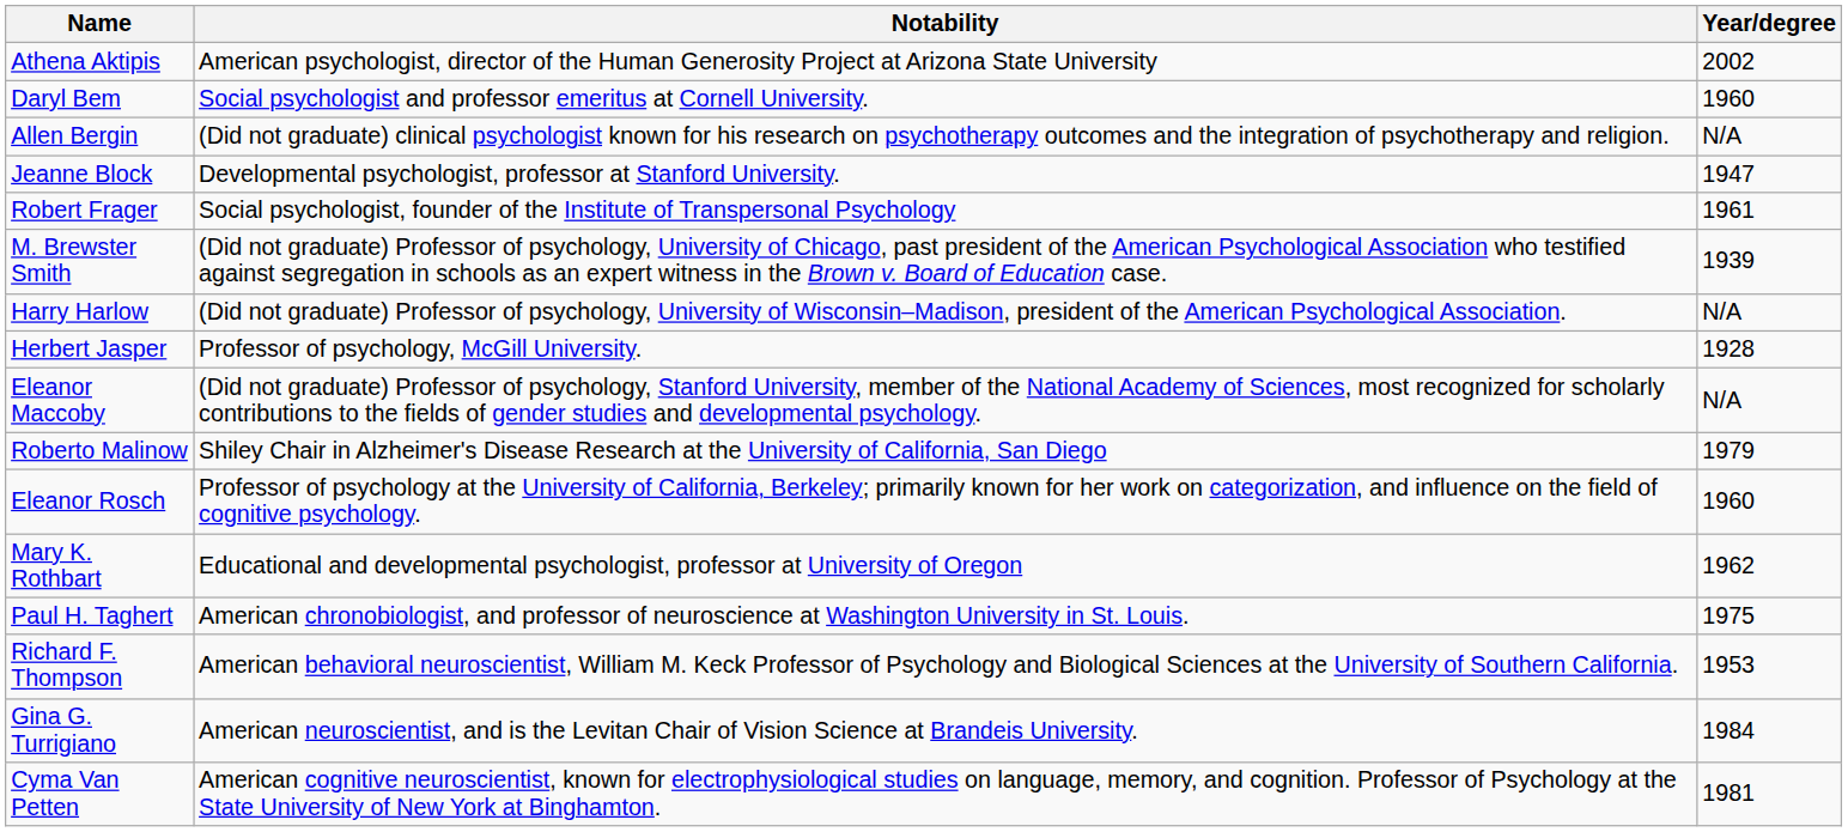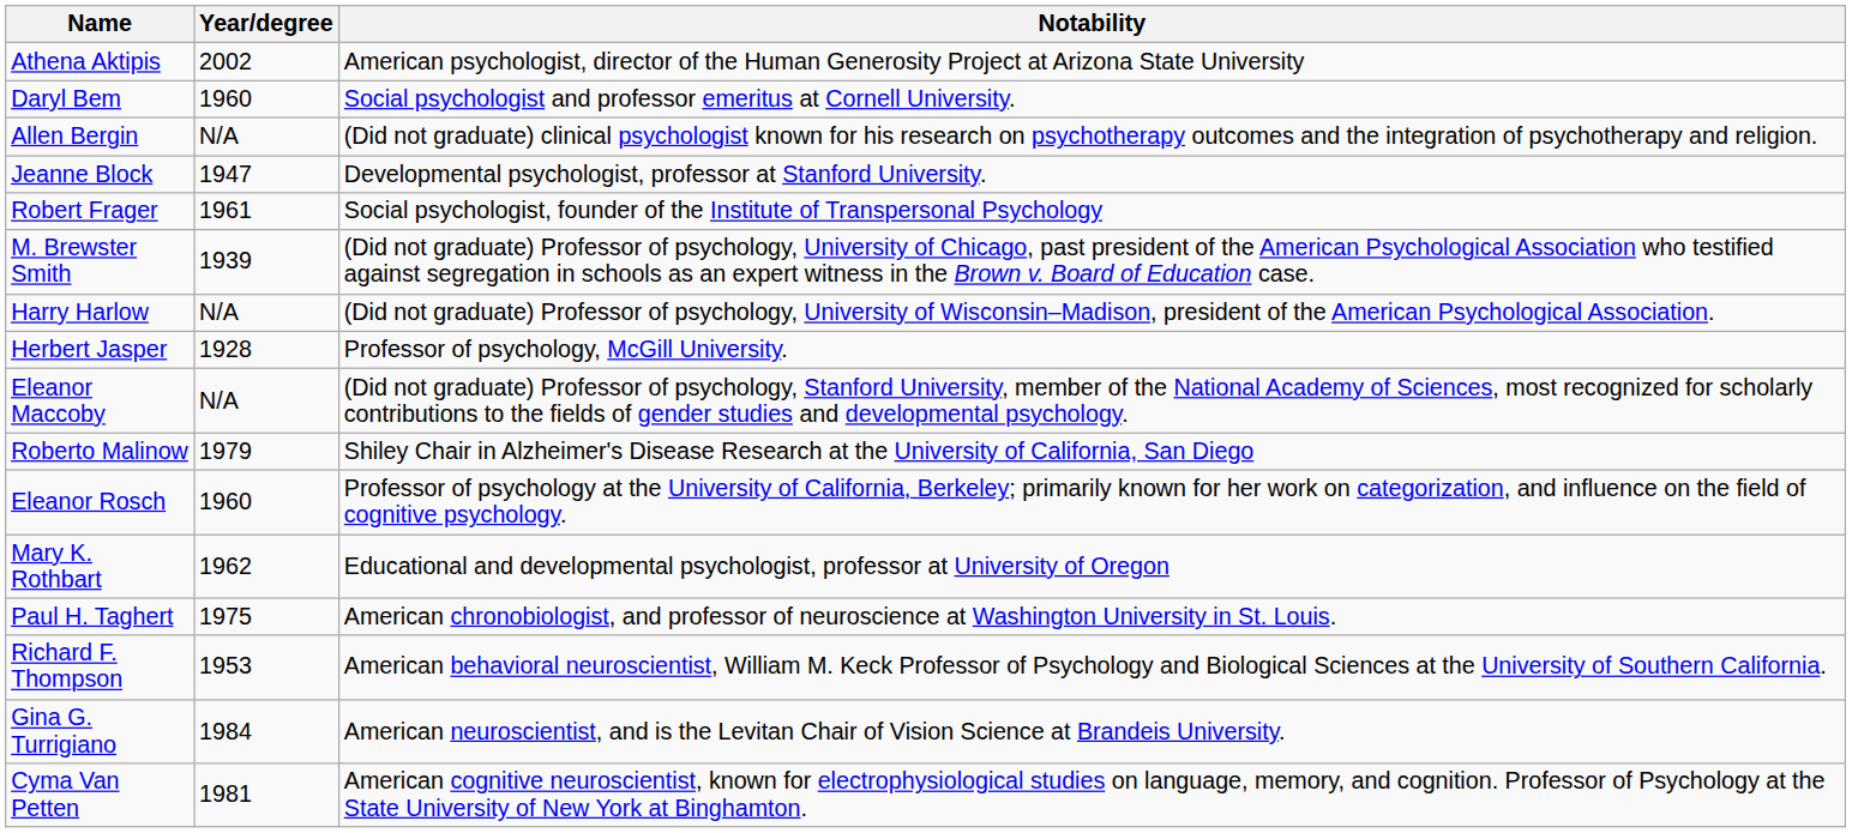 <table class="wikitable">
 <tr>
 <th>Name</th>
+<th>Year/degree</th>
 <th>Notability</th>
-<th>Year/degree</th>
 </tr>
 <tr>
 <td><a href='#'>Athena Aktipis</a></td>
+<td>2002</td>
 <td>American psychologist, director of the Human Generosity Project at Arizona State University</td>
-<td>2002</td>
 </tr>
 <tr>
 <td><a href='#'>Daryl Bem</a></td>
+<td>1960</td>
 <td><a href='#'>Social psychologist</a> and professor <a href='#'>emeritus</a> at <a href='#'>Cornell University</a>.</td>
-<td>1960</td>
 </tr>
 <tr>
 <td><a href='#'>Allen Bergin</a></td>
+<td>N/A</td>
 <td>(Did not graduate) clinical <a href='#'>psychologist</a> known for his research on <a href='#'>psychotherapy</a> outcomes and the integration of psychotherapy and religion.</td>
-<td>N/A</td>
 </tr>
 <tr>
 <td><a href='#'>Jeanne Block</a></td>
+<td>1947</td>
 <td>Developmental psychologist, professor at <a href='#'>Stanford University</a>.</td>
-<td>1947</td>
 </tr>
 <tr>
 <td><a href='#'>Robert Frager</a></td>
+<td>1961</td>
 <td>Social psychologist, founder of the <a href='#'>Institute of Transpersonal Psychology</a></td>
-<td>1961</td>
 </tr>
 <tr>
 <td><a href='#'>M. Brewster Smith</a></td>
+<td>1939</td>
 <td>(Did not graduate) Professor of psychology, <a href='#'>University of Chicago</a>, past president of the <a href='#'>American Psychological Association</a> who testified against segregation in schools as an expert witness in the <em><a href='#'>Brown v. Board of Education</a></em> case.</td>
-<td>1939</td>
 </tr>
 <tr>
 <td><a href='#'>Harry Harlow</a></td>
+<td>N/A</td>
 <td>(Did not graduate) Professor of psychology, <a href='#'>University of Wisconsin–Madison</a>, president of the <a href='#'>American Psychological Association</a>.</td>
-<td>N/A</td>
 </tr>
 <tr>
 <td><a href='#'>Herbert Jasper</a></td>
+<td>1928</td>
 <td>Professor of psychology, <a href='#'>McGill University</a>.</td>
-<td>1928</td>
 </tr>
 <tr>
 <td><a href='#'>Eleanor Maccoby</a></td>
+<td>N/A</td>
 <td>(Did not graduate) Professor of psychology, <a href='#'>Stanford University</a>, member of the <a href='#'>National Academy of Sciences</a>, most recognized for scholarly contributions to the fields of <a href='#'>gender studies</a> and <a href='#'>developmental psychology</a>.</td>
-<td>N/A</td>
 </tr>
 <tr>
 <td><a href='#'>Roberto Malinow</a></td>
+<td>1979</td>
 <td>Shiley Chair in Alzheimer's Disease Research at the <a href='#'>University of California, San Diego</a></td>
-<td>1979</td>
 </tr>
 <tr>
 <td><a href='#'>Eleanor Rosch</a></td>
+<td>1960</td>
 <td>Professor of psychology at the <a href='#'>University of California, Berkeley</a>; primarily known for her work on <a href='#'>categorization</a>, and influence on the field of <a href='#'>cognitive psychology</a>.</td>
-<td>1960</td>
 </tr>
 <tr>
 <td><a href='#'>Mary K. Rothbart</a></td>
+<td>1962</td>
 <td>Educational and developmental psychologist, professor at <a href='#'>University of Oregon</a></td>
-<td>1962</td>
 </tr>
 <tr>
 <td><a href='#'>Paul H. Taghert</a></td>
+<td>1975</td>
 <td>American <a href='#'>chronobiologist</a>, and professor of neuroscience at <a href='#'>Washington University in St. Louis</a>.</td>
-<td>1975</td>
 </tr>
 <tr>
 <td><a href='#'>Richard F. Thompson</a></td>
+<td>1953</td>
 <td>American <a href='#'>behavioral neuroscientist</a>, William M. Keck Professor of Psychology and Biological Sciences at the <a href='#'>University of Southern California</a>.</td>
-<td>1953</td>
 </tr>
 <tr>
 <td><a href='#'>Gina G. Turrigiano</a></td>
+<td>1984</td>
 <td>American <a href='#'>neuroscientist</a>, and is the Levitan Chair of Vision Science at <a href='#'>Brandeis University</a>.</td>
-<td>1984</td>
 </tr>
 <tr>
 <td><a href='#'>Cyma Van Petten</a></td>
+<td>1981</td>
 <td>American <a href='#'>cognitive neuroscientist</a>, known for <a href='#'>electrophysiological studies</a> on language, memory, and cognition. Professor of Psychology at the <a href='#'>State University of New York at Binghamton</a>.</td>
-<td>1981</td>
 </tr>
 </table>
